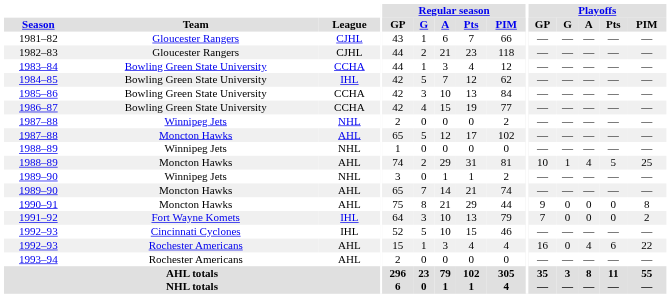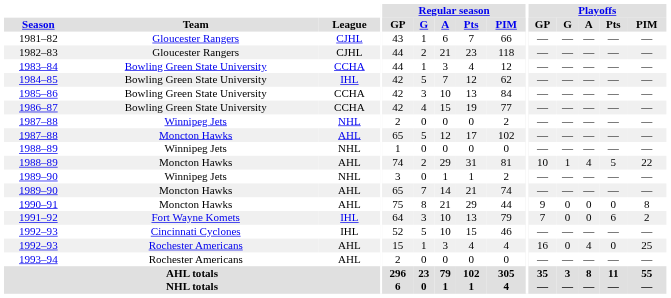 <table border="0" cellpadding="1" cellspacing="0" style="text-align:center; width:60em">
 <tr bgcolor="#e0e0e0">
 <th colspan="3" bgcolor="#ffffff"></th>
 <th rowspan="100" bgcolor="#ffffff"></th>
 <th colspan="5"><a href='#'>Regular season</a></th>
 <th rowspan="100" bgcolor="#ffffff"></th>
 <th colspan="5"><a href='#'>Playoffs</a></th>
 </tr>
 <tr bgcolor="#e0e0e0">
 <th><a href='#'>Season</a></th>
 <th>Team</th>
 <th>League</th>
 <th>GP</th>
 <th><a href='#'>G</a></th>
 <th><a href='#'>A</a></th>
 <th><a href='#'>Pts</a></th>
 <th><a href='#'>PIM</a></th>
 <th>GP</th>
 <th>G</th>
 <th>A</th>
 <th>Pts</th>
 <th>PIM</th>
 </tr>
 <tr>
 <td>1981–82</td>
 <td><a href='#'>Gloucester Rangers</a></td>
 <td><a href='#'>CJHL</a></td>
 <td>43</td>
 <td>1</td>
 <td>6</td>
 <td>7</td>
 <td>66</td>
 <td>—</td>
 <td>—</td>
 <td>—</td>
 <td>—</td>
 <td>—</td>
 </tr>
 <tr bgcolor="#f0f0f0">
 <td>1982–83</td>
 <td>Gloucester Rangers</td>
 <td>CJHL</td>
 <td>44</td>
 <td>2</td>
 <td>21</td>
 <td>23</td>
 <td>118</td>
 <td>—</td>
 <td>—</td>
 <td>—</td>
 <td>—</td>
 <td>—</td>
 </tr>
 <tr>
 <td><a href='#'>1983–84</a></td>
 <td><a href='#'>Bowling Green State University</a></td>
 <td><a href='#'>CCHA</a></td>
 <td>44</td>
 <td>1</td>
 <td>3</td>
 <td>4</td>
 <td>12</td>
 <td>—</td>
 <td>—</td>
 <td>—</td>
 <td>—</td>
 <td>—</td>
 </tr>
 <tr bgcolor="#f0f0f0">
 <td><a href='#'>1984–85</a></td>
 <td>Bowling Green State University</td>
 <td><a href='#'>IHL</a></td>
 <td>42</td>
 <td>5</td>
 <td>7</td>
 <td>12</td>
 <td>62</td>
 <td>—</td>
 <td>—</td>
 <td>—</td>
 <td>—</td>
 <td>—</td>
 </tr>
 <tr>
 <td><a href='#'>1985–86</a></td>
 <td>Bowling Green State University</td>
 <td>CCHA</td>
 <td>42</td>
 <td>3</td>
 <td>10</td>
 <td>13</td>
 <td>84</td>
 <td>—</td>
 <td>—</td>
 <td>—</td>
 <td>—</td>
 <td>—</td>
 </tr>
 <tr bgcolor="#f0f0f0">
 <td><a href='#'>1986–87</a></td>
 <td>Bowling Green State University</td>
 <td>CCHA</td>
 <td>42</td>
 <td>4</td>
 <td>15</td>
 <td>19</td>
 <td>77</td>
 <td>—</td>
 <td>—</td>
 <td>—</td>
 <td>—</td>
 <td>—</td>
 </tr>
 <tr>
 <td><a href='#'>1987–88</a></td>
 <td><a href='#'>Winnipeg Jets</a></td>
 <td><a href='#'>NHL</a></td>
 <td>2</td>
 <td>0</td>
 <td>0</td>
 <td>0</td>
 <td>2</td>
 <td>—</td>
 <td>—</td>
 <td>—</td>
 <td>—</td>
 <td>—</td>
 </tr>
 <tr bgcolor="#f0f0f0">
 <td><a href='#'>1987–88</a></td>
 <td><a href='#'>Moncton Hawks</a></td>
 <td><a href='#'>AHL</a></td>
 <td>65</td>
 <td>5</td>
 <td>12</td>
 <td>17</td>
 <td>102</td>
 <td>—</td>
 <td>—</td>
 <td>—</td>
 <td>—</td>
 <td>—</td>
 </tr>
 <tr>
 <td><a href='#'>1988–89</a></td>
 <td>Winnipeg Jets</td>
 <td>NHL</td>
 <td>1</td>
 <td>0</td>
 <td>0</td>
 <td>0</td>
 <td>0</td>
 <td>—</td>
 <td>—</td>
 <td>—</td>
 <td>—</td>
 <td>—</td>
 </tr>
 <tr bgcolor="#f0f0f0">
 <td><a href='#'>1988–89</a></td>
 <td>Moncton Hawks</td>
 <td>AHL</td>
 <td>74</td>
 <td>2</td>
 <td>29</td>
 <td>31</td>
 <td>81</td>
 <td>10</td>
 <td>1</td>
 <td>4</td>
 <td>5</td>
-<td>25</td>
+<td>22</td>
 </tr>
 <tr>
 <td><a href='#'>1989–90</a></td>
 <td>Winnipeg Jets</td>
 <td>NHL</td>
 <td>3</td>
 <td>0</td>
 <td>1</td>
 <td>1</td>
 <td>2</td>
 <td>—</td>
 <td>—</td>
 <td>—</td>
 <td>—</td>
 <td>—</td>
 </tr>
 <tr bgcolor="#f0f0f0">
 <td><a href='#'>1989–90</a></td>
 <td>Moncton Hawks</td>
 <td>AHL</td>
 <td>65</td>
 <td>7</td>
 <td>14</td>
 <td>21</td>
 <td>74</td>
 <td>—</td>
 <td>—</td>
 <td>—</td>
 <td>—</td>
 <td>—</td>
 </tr>
 <tr>
 <td><a href='#'>1990–91</a></td>
 <td>Moncton Hawks</td>
 <td>AHL</td>
 <td>75</td>
 <td>8</td>
 <td>21</td>
 <td>29</td>
 <td>44</td>
 <td>9</td>
 <td>0</td>
 <td>0</td>
 <td>0</td>
 <td>8</td>
 </tr>
 <tr bgcolor="#f0f0f0">
 <td><a href='#'>1991–92</a></td>
 <td><a href='#'>Fort Wayne Komets</a></td>
 <td><a href='#'>IHL</a></td>
 <td>64</td>
 <td>3</td>
 <td>10</td>
 <td>13</td>
 <td>79</td>
 <td>7</td>
 <td>0</td>
 <td>0</td>
-<td>0</td>
+<td>6</td>
 <td>2</td>
 </tr>
 <tr>
 <td><a href='#'>1992–93</a></td>
 <td><a href='#'>Cincinnati Cyclones</a></td>
 <td>IHL</td>
 <td>52</td>
 <td>5</td>
 <td>10</td>
 <td>15</td>
 <td>46</td>
 <td>—</td>
 <td>—</td>
 <td>—</td>
 <td>—</td>
 <td>—</td>
 </tr>
 <tr bgcolor="#f0f0f0">
 <td><a href='#'>1992–93</a></td>
 <td><a href='#'>Rochester Americans</a></td>
 <td>AHL</td>
 <td>15</td>
 <td>1</td>
 <td>3</td>
 <td>4</td>
 <td>4</td>
 <td>16</td>
 <td>0</td>
 <td>4</td>
-<td>6</td>
-<td>22</td>
+<td>0</td>
+<td>25</td>
 </tr>
 <tr>
 <td><a href='#'>1993–94</a></td>
 <td>Rochester Americans</td>
 <td>AHL</td>
 <td>2</td>
 <td>0</td>
 <td>0</td>
 <td>0</td>
 <td>0</td>
 <td>—</td>
 <td>—</td>
 <td>—</td>
 <td>—</td>
 <td>—</td>
 </tr>
 <tr bgcolor="#e0e0e0">
 <th colspan="3">AHL totals</th>
 <th>296</th>
 <th>23</th>
 <th>79</th>
 <th>102</th>
 <th>305</th>
 <th>35</th>
 <th>3</th>
 <th>8</th>
 <th>11</th>
 <th>55</th>
 </tr>
 <tr bgcolor="#e0e0e0">
 <th colspan="3">NHL totals</th>
 <th>6</th>
 <th>0</th>
 <th>1</th>
 <th>1</th>
 <th>4</th>
 <th>—</th>
 <th>—</th>
 <th>—</th>
 <th>—</th>
 <th>—</th>
 </tr>
 </table>
